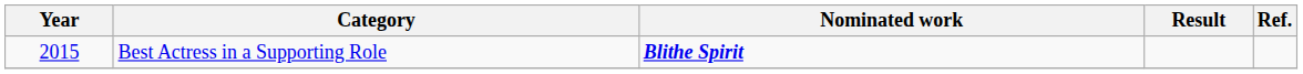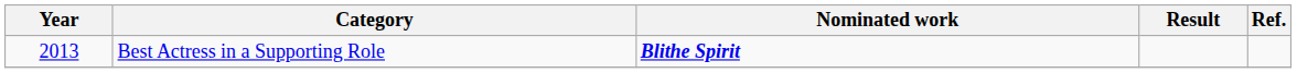 <table class=wikitable>
 <tr>
 <th scope="col" style="width:5em;">Year</th>
 <th scope="col" style="width:26em;">Category</th>
 <th scope="col" style="width:25em;">Nominated work</th>
 <th scope="col" style="width:5em;">Result</th>
 <th>Ref.</th>
 </tr>
 <tr>
-<td style="text-align:center;"><a href='#'>2015</a></td>
+<td style="text-align:center;"><a href='#'>2013</a></td>
 <td><a href='#'>Best Actress in a Supporting Role</a></td>
 <td><strong><em><a href='#'>Blithe Spirit</a></em></strong></td>
 <td></td>
 <td style="text-align:center;"></td>
 </tr>
 <tr>
 </tr>
 </table>
